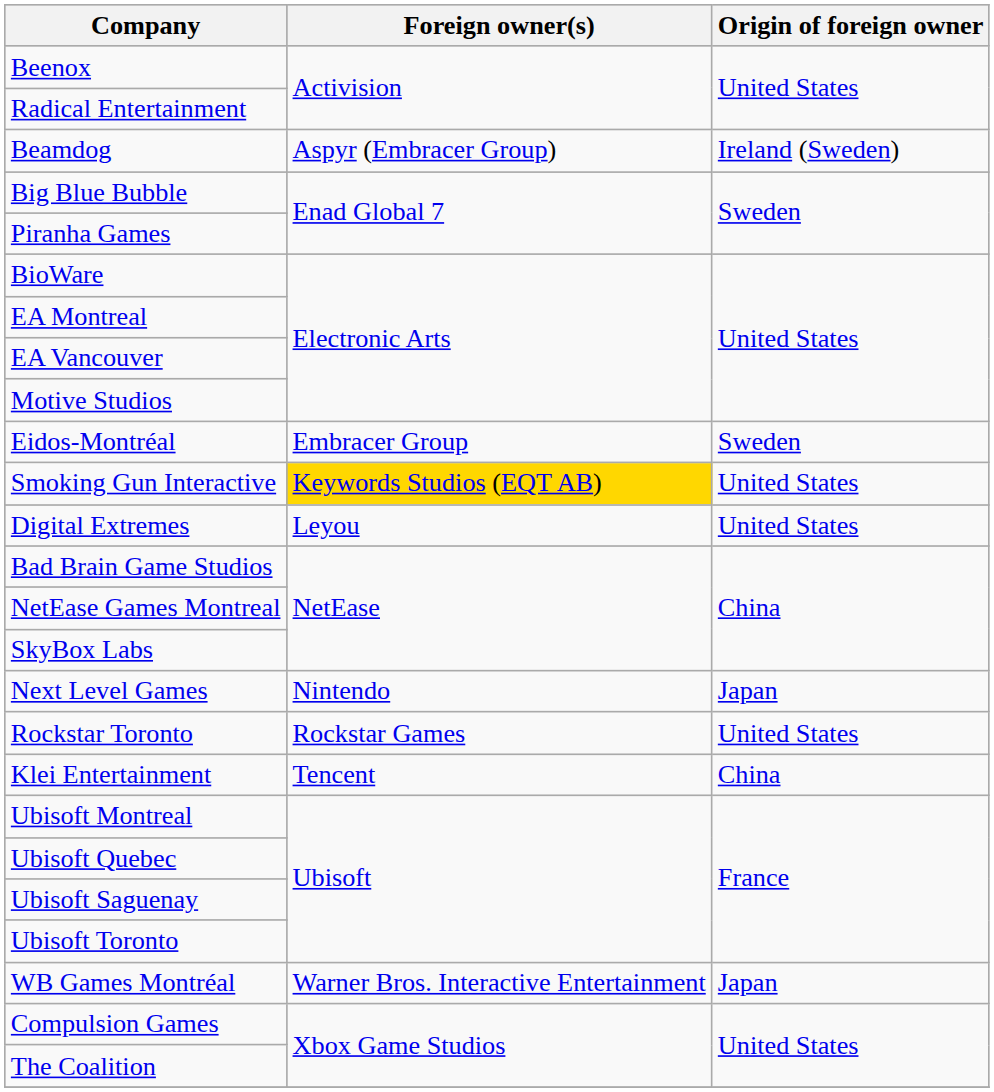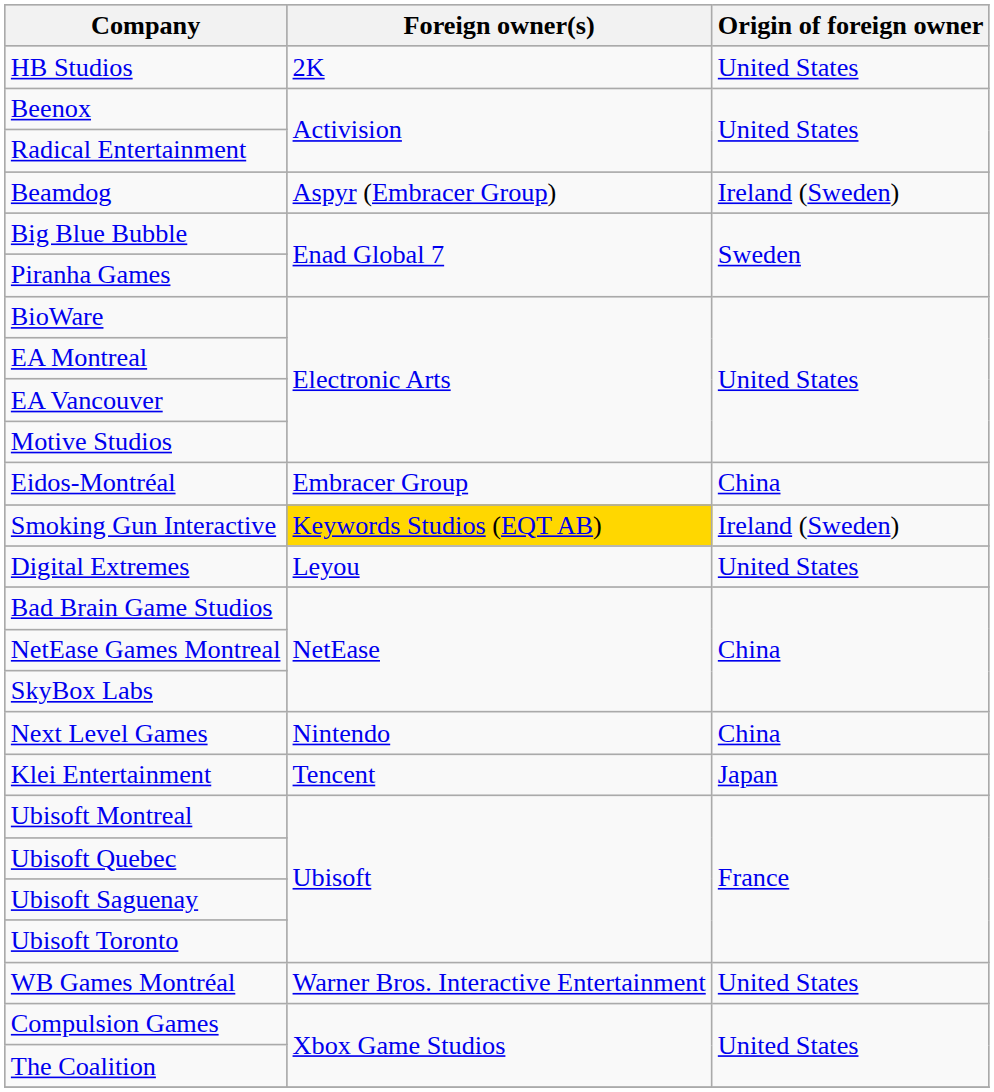 <table class="wikitable">
 <tr>
 <th>Company</th>
 <th>Foreign owner(s)</th>
 <th>Origin of foreign owner</th>
+</tr>
+<tr>
+<td><a href='#'>HB Studios</a></td>
+<td><a href='#'>2K</a></td>
+<td><a href='#'>United States</a></td>
 </tr>
 <tr>
 <td><a href='#'>Beenox</a></td>
 <td rowspan="2"><a href='#'>Activision</a></td>
 <td rowspan="2"><a href='#'>United States</a></td>
 </tr>
 <tr>
 <td><a href='#'>Radical Entertainment</a></td>
 </tr>
 <tr>
 <td><a href='#'>Beamdog</a></td>
 <td><a href='#'>Aspyr</a> (<a href='#'>Embracer Group</a>)</td>
 <td><a href='#'>Ireland</a> (<a href='#'>Sweden</a>)</td>
 </tr>
 <tr>
 <td><a href='#'>Big Blue Bubble</a></td>
 <td rowspan="2"><a href='#'>Enad Global 7</a></td>
 <td rowspan="2"><a href='#'>Sweden</a></td>
 </tr>
 <tr>
 <td><a href='#'>Piranha Games</a></td>
 </tr>
 <tr>
 <td><a href='#'>BioWare</a></td>
 <td rowspan="4"><a href='#'>Electronic Arts</a></td>
 <td rowspan="4"><a href='#'>United States</a></td>
 </tr>
 <tr>
 <td><a href='#'>EA Montreal</a></td>
 </tr>
 <tr>
 <td><a href='#'>EA Vancouver</a></td>
 </tr>
 <tr>
 <td><a href='#'>Motive Studios</a></td>
 </tr>
 <tr>
 <td><a href='#'>Eidos-Montréal</a></td>
 <td><a href='#'>Embracer Group</a></td>
-<td><a href='#'>Sweden</a></td>
+<td><a href='#'>China</a></td>
 </tr>
 <tr>
 <td><a href='#'>Smoking Gun Interactive</a></td>
 <td style="background: gold;"><a href='#'>Keywords Studios</a> (<a href='#'>EQT AB</a>)</td>
-<td><a href='#'>United States</a></td>
+<td><a href='#'>Ireland</a> (<a href='#'>Sweden</a>)</td>
 </tr>
 <tr>
 <td><a href='#'>Digital Extremes</a></td>
 <td><a href='#'>Leyou</a></td>
 <td><a href='#'>United States</a></td>
 </tr>
 <tr>
 <td><a href='#'>Bad Brain Game Studios</a></td>
 <td rowspan="3"><a href='#'>NetEase</a></td>
 <td rowspan="3"><a href='#'>China</a></td>
 </tr>
 <tr>
 <td><a href='#'>NetEase Games Montreal</a></td>
 </tr>
 <tr>
 <td><a href='#'>SkyBox Labs</a></td>
 </tr>
 <tr>
 <td><a href='#'>Next Level Games</a></td>
 <td><a href='#'>Nintendo</a></td>
-<td><a href='#'>Japan</a></td>
-</tr>
-<tr>
-<td><a href='#'>Rockstar Toronto</a></td>
-<td><a href='#'>Rockstar Games</a></td>
-<td><a href='#'>United States</a></td>
+<td><a href='#'>China</a></td>
 </tr>
 <tr>
 <td><a href='#'>Klei Entertainment</a></td>
 <td><a href='#'>Tencent</a></td>
-<td><a href='#'>China</a></td>
+<td><a href='#'>Japan</a></td>
 </tr>
 <tr>
 <td><a href='#'>Ubisoft Montreal</a></td>
 <td rowspan="4"><a href='#'>Ubisoft</a></td>
 <td rowspan="4"><a href='#'>France</a></td>
 </tr>
 <tr>
 <td><a href='#'>Ubisoft Quebec</a></td>
 </tr>
 <tr>
 <td><a href='#'>Ubisoft Saguenay</a></td>
 </tr>
 <tr>
 <td><a href='#'>Ubisoft Toronto</a></td>
 </tr>
 <tr>
 <td><a href='#'>WB Games Montréal</a></td>
 <td><a href='#'>Warner Bros. Interactive Entertainment</a></td>
-<td><a href='#'>Japan</a></td>
+<td><a href='#'>United States</a></td>
 </tr>
 <tr>
 <td><a href='#'>Compulsion Games</a></td>
 <td rowspan="2"><a href='#'>Xbox Game Studios</a></td>
 <td rowspan="2"><a href='#'>United States</a></td>
 </tr>
 <tr>
 <td><a href='#'>The Coalition</a></td>
 </tr>
 <tr>
 </tr>
 </table>
